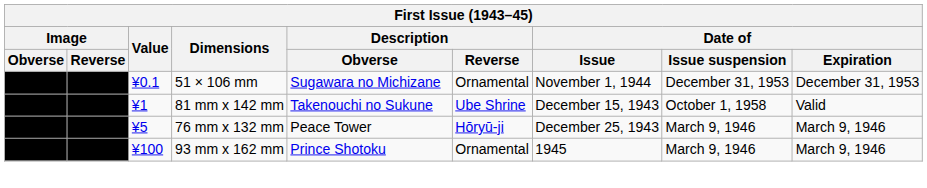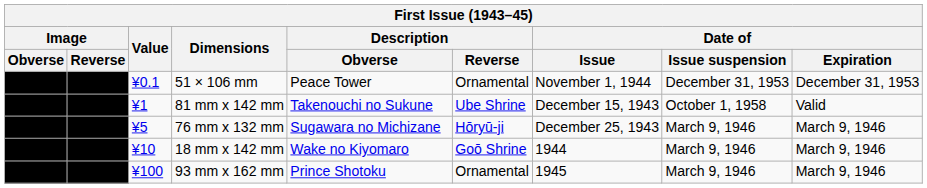 <table class="wikitable">
 <tr>
 <th colspan="9">First Issue (1943–45)</th>
 </tr>
 <tr>
 <th colspan="2">Image</th>
 <th rowspan="2">Value</th>
 <th rowspan="2">Dimensions</th>
 <th colspan="2">Description</th>
 <th colspan="3">Date of</th>
 </tr>
 <tr>
 <th>Obverse</th>
 <th>Reverse</th>
 <th width=180>Obverse</th>
 <th>Reverse</th>
 <th>Issue</th>
 <th>Issue suspension</th>
 <th>Expiration</th>
 </tr>
 <tr>
 <td style="text-align:center; background:#000;"></td>
 <td style="text-align:center; background:#000;"></td>
 <td><a href='#'>¥0.1</a></td>
 <td>51 × 106 mm</td>
-<td><a href='#'>Sugawara no Michizane</a></td>
+<td>Peace Tower</td>
 <td>Ornamental</td>
 <td>November 1, 1944</td>
 <td>December 31, 1953</td>
 <td>December 31, 1953</td>
 </tr>
 <tr>
 <td style="text-align:center; background:#000;"></td>
 <td style="text-align:center; background:#000;"></td>
 <td><a href='#'>¥1</a></td>
 <td>81 mm x 142 mm</td>
 <td><a href='#'>Takenouchi no Sukune</a></td>
 <td><a href='#'>Ube Shrine</a></td>
 <td>December 15, 1943</td>
 <td>October 1, 1958</td>
 <td>Valid</td>
 </tr>
 <tr>
 <td style="text-align:center; background:#000;"></td>
 <td style="text-align:center; background:#000;"></td>
 <td><a href='#'>¥5</a></td>
 <td>76 mm x 132 mm</td>
-<td>Peace Tower</td>
+<td><a href='#'>Sugawara no Michizane</a></td>
 <td><a href='#'>Hōryū-ji</a></td>
 <td>December 25, 1943</td>
+<td>March 9, 1946</td>
+<td>March 9, 1946</td>
+</tr>
+<tr>
+<td style="text-align:center; background:#000;"></td>
+<td style="text-align:center; background:#000;"></td>
+<td><a href='#'>¥10</a></td>
+<td>18 mm x 142 mm</td>
+<td><a href='#'>Wake no Kiyomaro</a></td>
+<td><a href='#'>Goō Shrine</a></td>
+<td>1944</td>
 <td>March 9, 1946</td>
 <td>March 9, 1946</td>
 </tr>
 <tr>
 <td style="text-align:center; background:#000;"></td>
 <td style="text-align:center; background:#000;"></td>
 <td><a href='#'>¥100</a></td>
 <td>93 mm x 162 mm</td>
 <td><a href='#'>Prince Shotoku</a></td>
 <td>Ornamental</td>
 <td>1945</td>
 <td>March 9, 1946</td>
 <td>March 9, 1946</td>
 </tr>
 </table>
